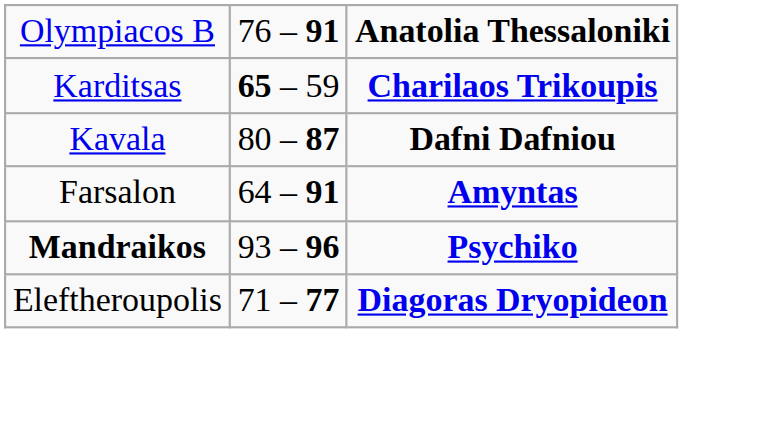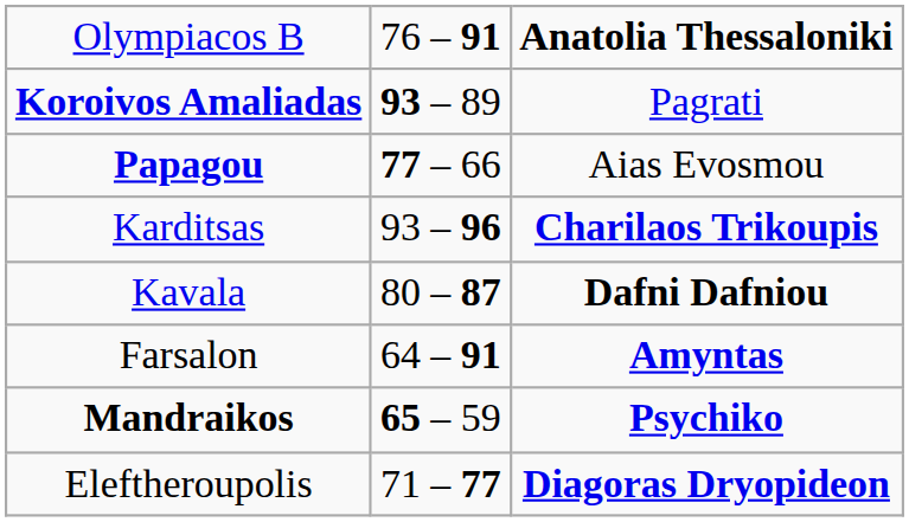 <table class="wikitable" style="text-align: center; font-size:100%">
 <tr>
 <td><a href='#'>Olympiacos B</a></td>
 <td>76 – <strong>91</strong></td>
 <td><strong>Anatolia Thessaloniki</strong></td>
 </tr>
 <tr>
+<td><strong><a href='#'>Koroivos Amaliadas</a></strong></td>
+<td><strong>93</strong> – 89</td>
+<td><a href='#'>Pagrati</a></td>
+</tr>
+<tr>
+<td><strong><a href='#'>Papagou</a></strong></td>
+<td><strong>77</strong> – 66</td>
+<td>Aias Evosmou</td>
+</tr>
+<tr>
 <td><a href='#'>Karditsas</a></td>
-<td><strong>65</strong> – 59</td>
+<td>93 – <strong>96</strong></td>
 <td><strong><a href='#'>Charilaos Trikoupis</a></strong></td>
 </tr>
 <tr>
 <td><a href='#'>Kavala</a></td>
 <td>80 – <strong>87</strong></td>
 <td><strong>Dafni Dafniou</strong></td>
 </tr>
 <tr>
 <td>Farsalon</td>
 <td>64 – <strong>91</strong></td>
 <td><strong><a href='#'>Amyntas</a></strong></td>
 </tr>
 <tr>
 <td><strong>Mandraikos</strong></td>
-<td>93 – <strong>96</strong></td>
+<td><strong>65</strong> – 59</td>
 <td><strong><a href='#'>Psychiko</a></strong></td>
 </tr>
 <tr>
 <td>Eleftheroupolis</td>
 <td>71 – <strong>77</strong></td>
 <td><strong><a href='#'>Diagoras Dryopideon</a></strong></td>
 </tr>
 </table>
